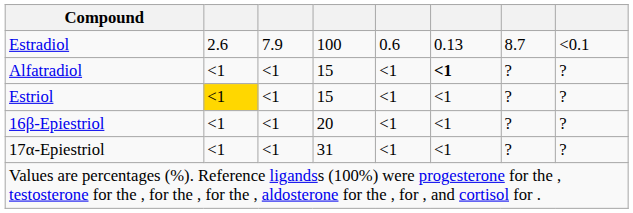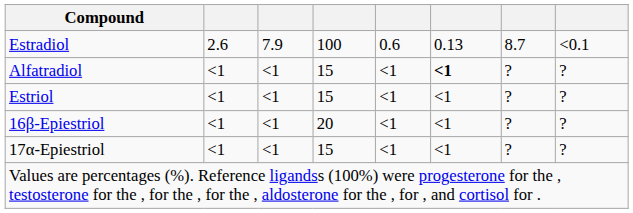 <table class="wikitable center sortable mw-collapsible mw-collapsed" style="width:600px; text-align:left; margin-left:auto; margin-right:auto; border:none;">
 <tr>
 <th>Compound</th>
 <th></th>
 <th></th>
 <th></th>
 <th></th>
 <th></th>
 <th></th>
 <th></th>
 </tr>
 <tr>
 <td><a href='#'>Estradiol</a></td>
 <td>2.6</td>
 <td>7.9</td>
 <td>100</td>
 <td>0.6</td>
 <td>0.13</td>
 <td>8.7</td>
 <td><0.1</td>
 </tr>
 <tr>
 <td><a href='#'>Alfatradiol</a></td>
 <td><1</td>
 <td><1</td>
 <td>15</td>
 <td><1</td>
 <td><strong><1</strong></td>
 <td>?</td>
 <td>?</td>
 </tr>
 <tr>
 <td><a href='#'>Estriol</a></td>
-<td style="background: gold;"><1</td>
+<td><1</td>
 <td><1</td>
 <td>15</td>
 <td><1</td>
 <td><1</td>
 <td>?</td>
 <td>?</td>
 </tr>
 <tr>
 <td><a href='#'>16β-Epiestriol</a></td>
 <td><1</td>
 <td><1</td>
 <td>20</td>
 <td><1</td>
 <td><1</td>
 <td>?</td>
 <td>?</td>
 </tr>
 <tr>
 <td>17α-Epiestriol</td>
 <td><1</td>
 <td><1</td>
-<td>31</td>
+<td>15</td>
 <td><1</td>
 <td><1</td>
 <td>?</td>
 <td>?</td>
 </tr>
 <tr class="sortbottom">
 <td colspan="10" style="width: 1px;">Values are percentages (%). Reference <a href='#'>ligands</a>s (100%) were <a href='#'>progesterone</a> for the , <a href='#'>testosterone</a> for the , <a href='#'></a> for the ,  for the , <a href='#'>aldosterone</a> for the ,  for , and <a href='#'>cortisol</a> for .</td>
 </tr>
 </table>
